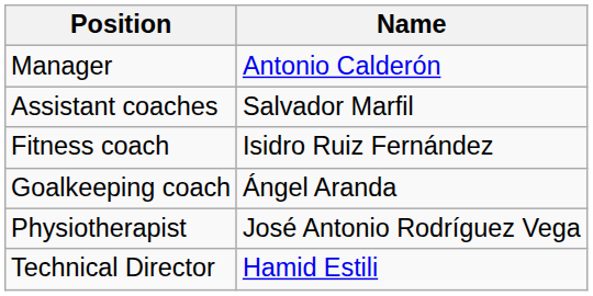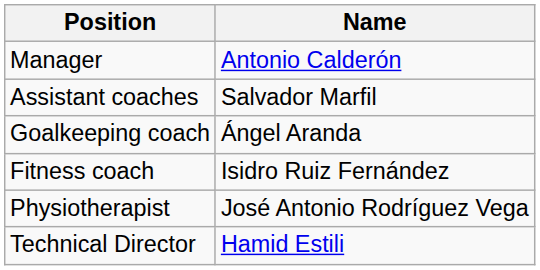 <table class="wikitable">
 <tr>
 <th>Position</th>
 <th>Name</th>
 </tr>
 <tr>
 <td>Manager</td>
 <td> <a href='#'>Antonio Calderón</a></td>
 </tr>
 <tr>
 <td>Assistant coaches</td>
 <td> Salvador Marfil</td>
 </tr>
 <tr>
+<td>Goalkeeping coach</td>
+<td> Ángel Aranda</td>
+</tr>
+<tr>
 <td>Fitness coach</td>
 <td> Isidro Ruiz Fernández</td>
-</tr>
-<tr>
-<td>Goalkeeping coach</td>
-<td> Ángel Aranda</td>
 </tr>
 <tr>
 <td>Physiotherapist</td>
 <td> José Antonio Rodríguez Vega</td>
 </tr>
 <tr>
 <td>Technical Director</td>
 <td> <a href='#'>Hamid Estili</a></td>
 </tr>
 </table>
